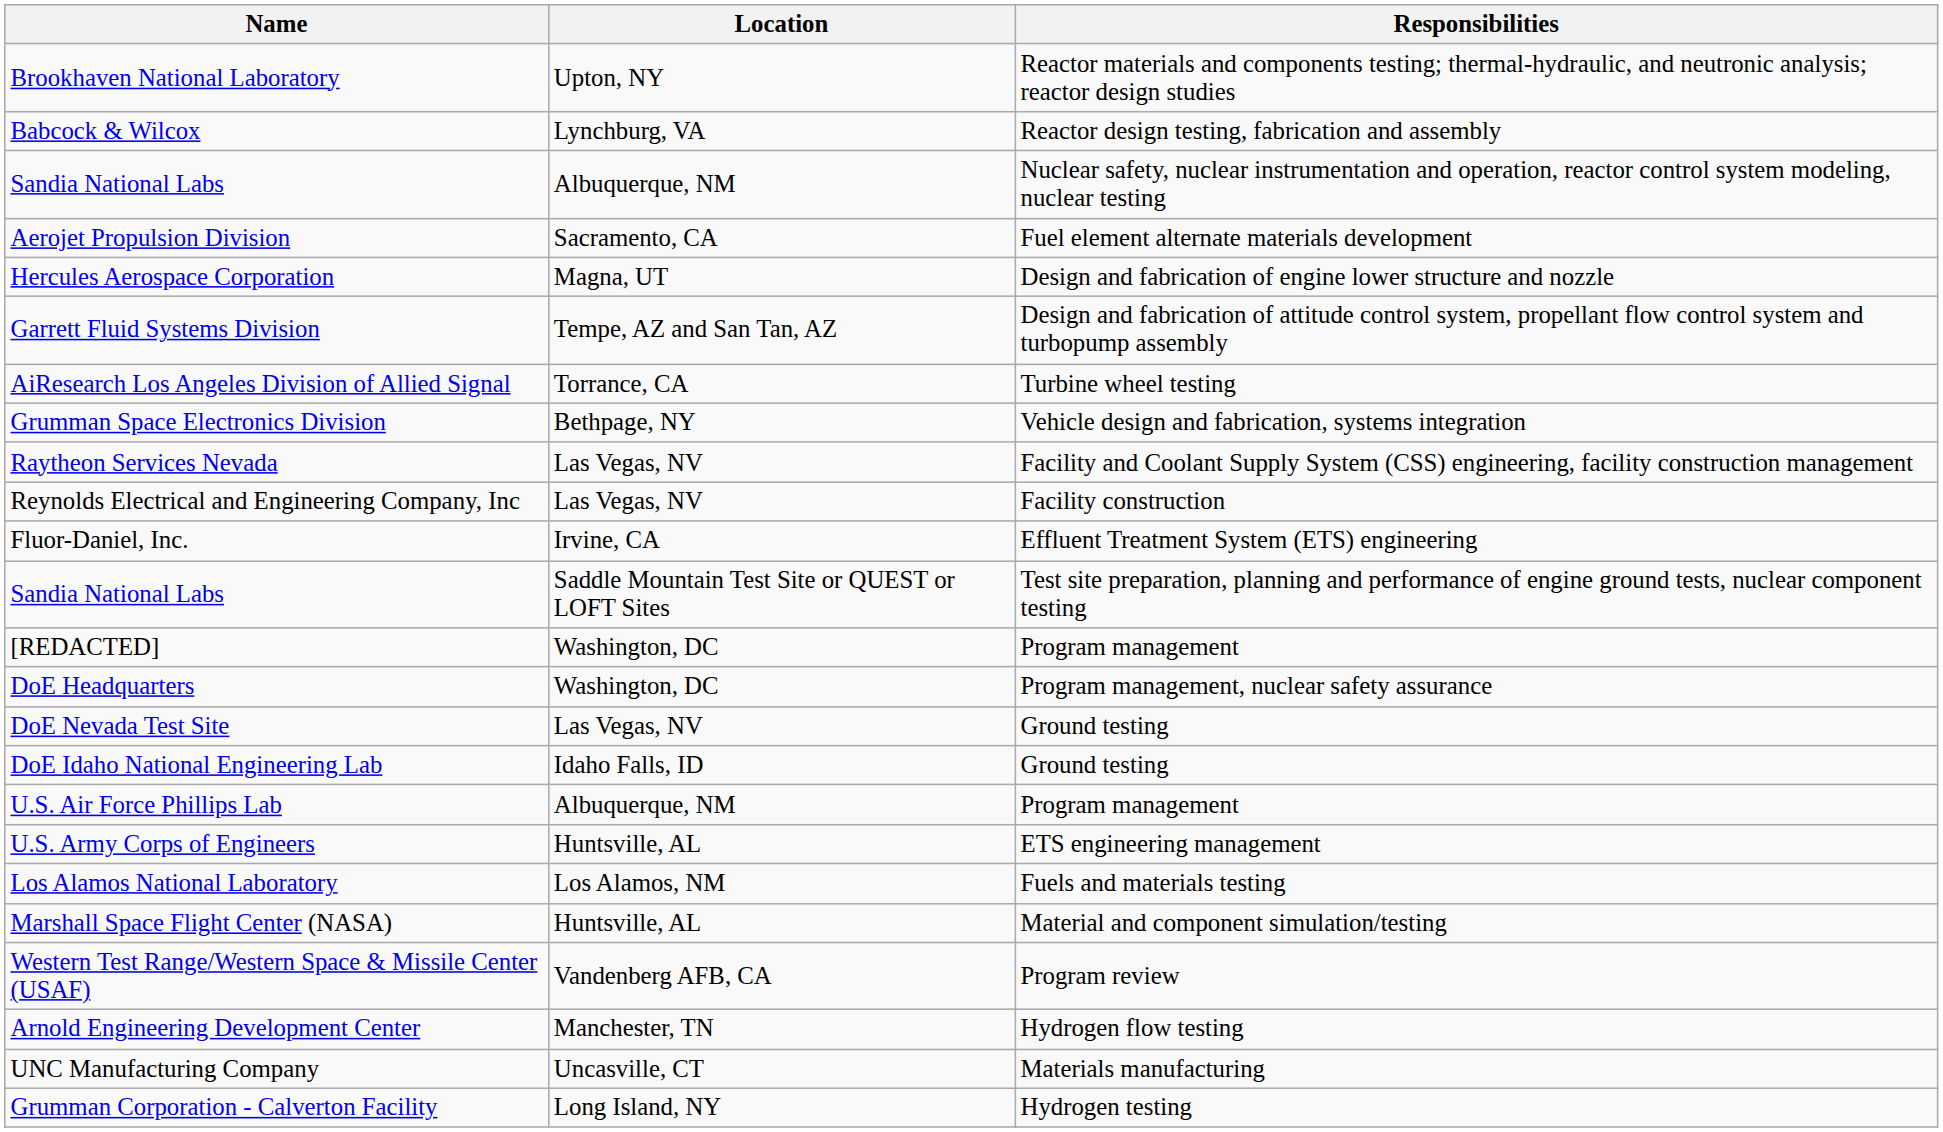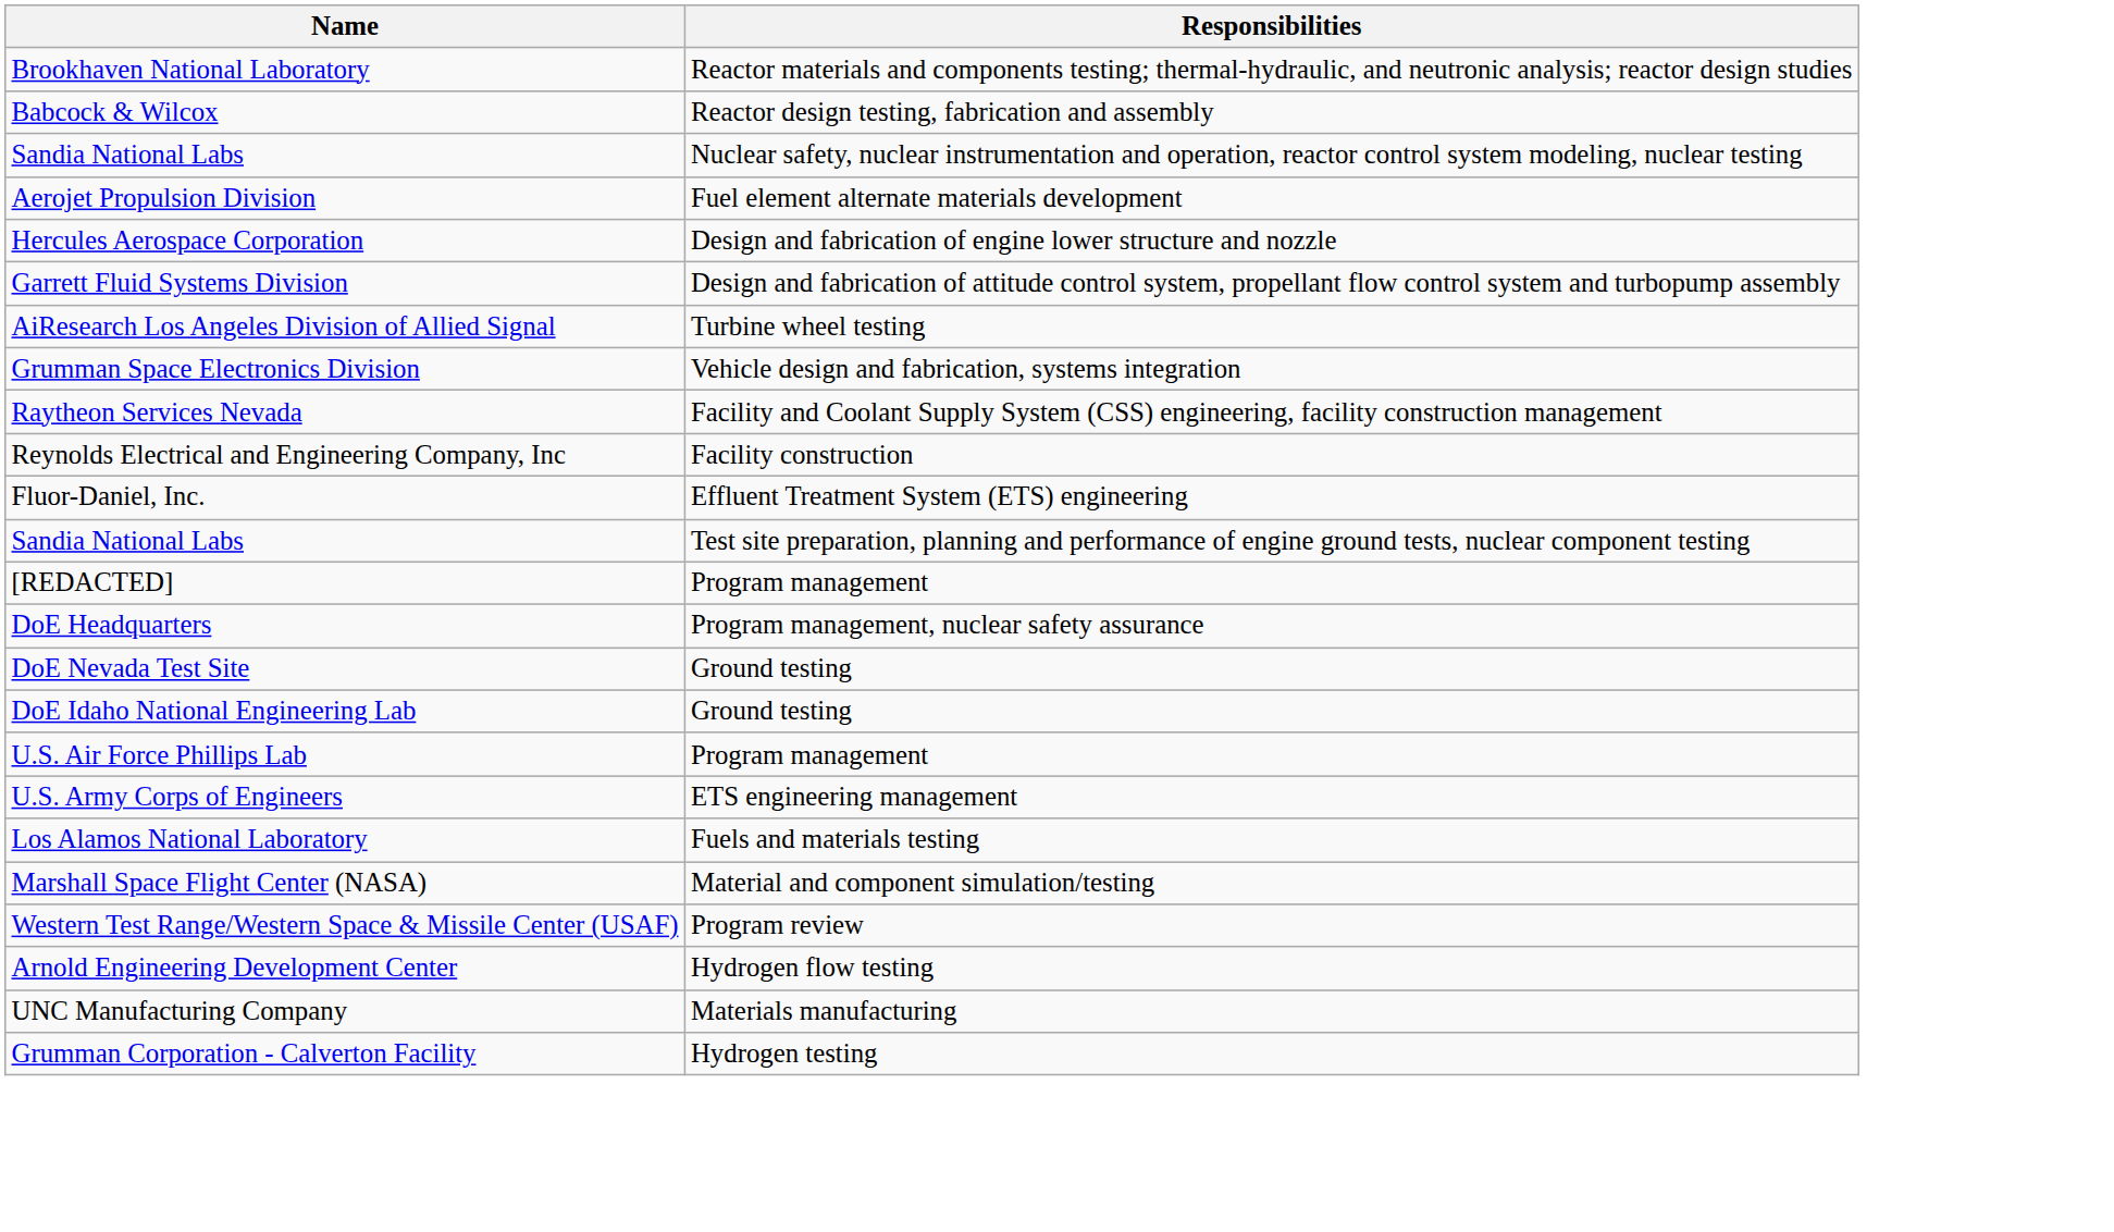 <table class="wikitable">
 <tr>
 <th scope="col">Name</th>
-<th scope="col">Location</th>
 <th scope="col">Responsibilities</th>
 </tr>
 <tr>
 <td><a href='#'>Brookhaven National Laboratory</a></td>
-<td>Upton, NY</td>
 <td>Reactor materials and components testing; thermal-hydraulic, and neutronic analysis; reactor design studies</td>
 </tr>
 <tr>
 <td><a href='#'>Babcock & Wilcox</a></td>
-<td>Lynchburg, VA</td>
 <td>Reactor design testing, fabrication and assembly</td>
 </tr>
 <tr>
 <td><a href='#'>Sandia National Labs</a></td>
-<td>Albuquerque, NM</td>
 <td>Nuclear safety, nuclear instrumentation and operation, reactor control system modeling, nuclear testing</td>
 </tr>
 <tr>
 <td><a href='#'> Aerojet Propulsion Division</a></td>
-<td>Sacramento, CA</td>
 <td>Fuel element alternate materials development</td>
 </tr>
 <tr>
 <td><a href='#'> Hercules Aerospace Corporation</a></td>
-<td>Magna, UT</td>
 <td>Design and fabrication of engine lower structure and nozzle</td>
 </tr>
 <tr>
 <td><a href='#'>Garrett Fluid Systems Division</a></td>
-<td>Tempe, AZ and San Tan, AZ</td>
 <td>Design and fabrication of attitude control system, propellant flow control system and turbopump assembly</td>
 </tr>
 <tr>
 <td><a href='#'>AiResearch Los Angeles Division of Allied Signal</a></td>
-<td>Torrance, CA</td>
 <td>Turbine wheel testing</td>
 </tr>
 <tr>
 <td><a href='#'> Grumman Space Electronics Division</a></td>
-<td>Bethpage, NY</td>
 <td>Vehicle design and fabrication, systems integration</td>
 </tr>
 <tr>
 <td><a href='#'>Raytheon Services Nevada</a></td>
-<td>Las Vegas, NV</td>
 <td>Facility and Coolant Supply System (CSS) engineering, facility construction management</td>
 </tr>
 <tr>
 <td>Reynolds Electrical and Engineering Company, Inc</td>
-<td>Las Vegas, NV</td>
 <td>Facility construction</td>
 </tr>
 <tr>
 <td>Fluor-Daniel, Inc.</td>
-<td>Irvine, CA</td>
 <td>Effluent Treatment System (ETS) engineering</td>
 </tr>
 <tr>
 <td><a href='#'>Sandia National Labs</a></td>
-<td>Saddle Mountain Test Site or QUEST or LOFT Sites</td>
 <td>Test site preparation, planning and performance of engine ground tests, nuclear component testing</td>
 </tr>
 <tr>
 <td>[REDACTED]</td>
-<td>Washington, DC</td>
 <td>Program management</td>
 </tr>
 <tr>
 <td><a href='#'>DoE Headquarters</a></td>
-<td>Washington, DC</td>
 <td>Program management, nuclear safety assurance</td>
 </tr>
 <tr>
 <td><a href='#'>DoE Nevada Test Site</a></td>
-<td>Las Vegas, NV</td>
 <td>Ground testing</td>
 </tr>
 <tr>
 <td><a href='#'>DoE Idaho National Engineering Lab</a></td>
-<td>Idaho Falls, ID</td>
 <td>Ground testing</td>
 </tr>
 <tr>
 <td><a href='#'>U.S. Air Force Phillips Lab</a></td>
-<td>Albuquerque, NM</td>
 <td>Program management</td>
 </tr>
 <tr>
 <td><a href='#'>U.S. Army Corps of Engineers</a></td>
-<td>Huntsville, AL</td>
 <td>ETS engineering management</td>
 </tr>
 <tr>
 <td><a href='#'>Los Alamos National Laboratory</a></td>
-<td>Los Alamos, NM</td>
 <td>Fuels and materials testing</td>
 </tr>
 <tr>
 <td><a href='#'>Marshall Space Flight Center</a> (NASA)</td>
-<td>Huntsville, AL</td>
 <td>Material and component simulation/testing</td>
 </tr>
 <tr>
 <td><a href='#'>Western Test Range/Western Space & Missile Center (USAF)</a></td>
-<td>Vandenberg AFB, CA</td>
 <td>Program review</td>
 </tr>
 <tr>
 <td><a href='#'>Arnold Engineering Development Center</a></td>
-<td>Manchester, TN</td>
 <td>Hydrogen flow testing</td>
 </tr>
 <tr>
 <td>UNC Manufacturing Company</td>
-<td>Uncasville, CT</td>
 <td>Materials manufacturing</td>
 </tr>
 <tr>
 <td><a href='#'>Grumman Corporation - Calverton Facility</a></td>
-<td>Long Island, NY</td>
 <td>Hydrogen testing</td>
 </tr>
 </table>
